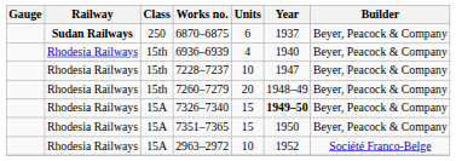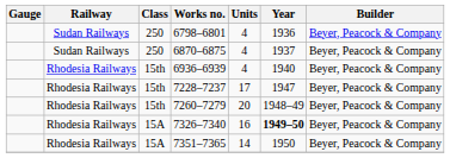 <table class="wikitable collapsible collapsed sortable" style="margin:0.5em auto; font-size:100%; text-align:center">
 <tr>
 <th>Gauge</th>
 <th>Railway</th>
 <th>Class</th>
 <th>Works no.</th>
 <th>Units</th>
 <th>Year</th>
 <th>Builder</th>
 </tr>
 <tr>
 <td></td>
-<td><strong>Sudan Railways</strong></td>
+<td><a href='#'>Sudan Railways</a></td>
+<td>250</td>
+<td>6798–6801</td>
+<td>4</td>
+<td>1936</td>
+<td><a href='#'>Beyer, Peacock & Company</a></td>
+</tr>
+<tr>
+<td></td>
+<td>Sudan Railways</td>
 <td>250</td>
 <td>6870–6875</td>
-<td>6</td>
+<td>4</td>
 <td>1937</td>
 <td>Beyer, Peacock & Company</td>
 </tr>
 <tr>
 <td></td>
 <td><a href='#'>Rhodesia Railways</a></td>
 <td>15th</td>
 <td>6936–6939</td>
 <td>4</td>
 <td>1940</td>
 <td>Beyer, Peacock & Company</td>
 </tr>
 <tr>
 <td></td>
 <td>Rhodesia Railways</td>
 <td>15th</td>
 <td>7228–7237</td>
-<td>10</td>
+<td>17</td>
 <td>1947</td>
 <td>Beyer, Peacock & Company</td>
 </tr>
 <tr>
 <td></td>
 <td>Rhodesia Railways</td>
 <td>15th</td>
 <td>7260–7279</td>
 <td>20</td>
 <td>1948–49</td>
 <td>Beyer, Peacock & Company</td>
 </tr>
 <tr>
 <td></td>
 <td>Rhodesia Railways</td>
 <td>15A</td>
 <td>7326–7340</td>
-<td>15</td>
+<td>16</td>
 <td><strong>1949–50</strong></td>
 <td>Beyer, Peacock & Company</td>
 </tr>
 <tr>
 <td></td>
 <td>Rhodesia Railways</td>
 <td>15A</td>
 <td>7351–7365</td>
-<td>15</td>
+<td>14</td>
 <td>1950</td>
 <td>Beyer, Peacock & Company</td>
 </tr>
 <tr>
-<td></td>
-<td>Rhodesia Railways</td>
-<td>15A</td>
-<td>2963–2972</td>
-<td>10</td>
-<td>1952</td>
-<td><a href='#'>Société Franco-Belge</a></td>
-</tr>
-<tr>
 </tr>
 </table>
